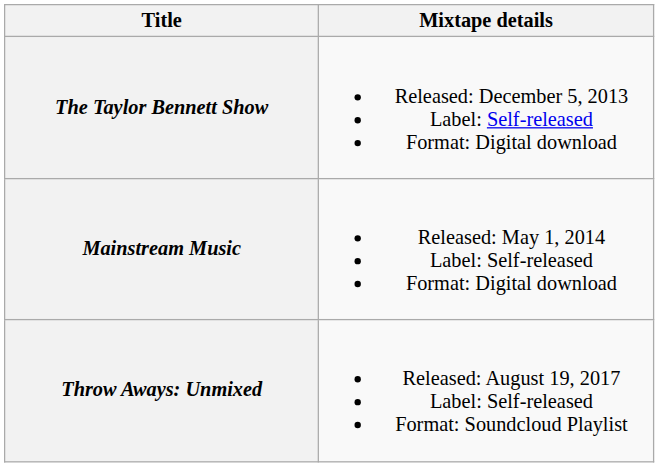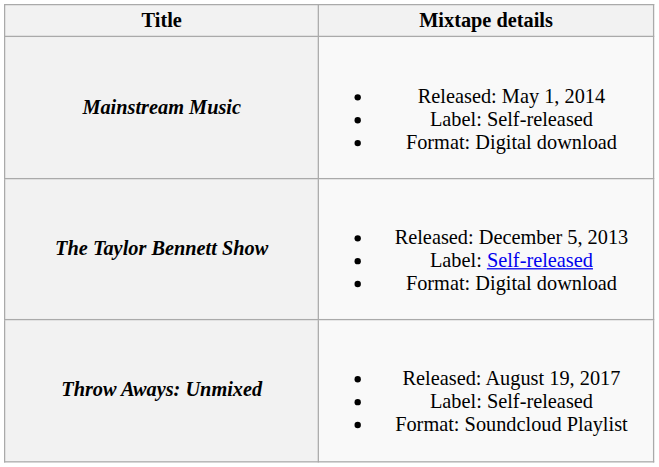 <table class="wikitable plainrowheaders" style="text-align:center;">
 <tr>
 <th scope="col" style="width:15em;">Title</th>
 <th scope="col" style="width:16em;">Mixtape details</th>
 </tr>
 <tr>
+<th scope="row"><em>Mainstream Music</em></th>
+<td><br><ul><li>Released: May 1, 2014</li><li>Label: Self-released</li><li>Format: Digital download</li></ul></td>
+</tr>
+<tr>
 <th scope="row"><em>The Taylor Bennett Show</em></th>
 <td><br><ul><li>Released: December 5, 2013</li><li>Label: <a href='#'>Self-released</a></li><li>Format: Digital download</li></ul></td>
-</tr>
-<tr>
-<th scope="row"><em>Mainstream Music</em></th>
-<td><br><ul><li>Released: May 1, 2014</li><li>Label: Self-released</li><li>Format: Digital download</li></ul></td>
 </tr>
 <tr>
 <th scope="row"><em>Throw Aways: Unmixed</em></th>
 <td><br><ul><li>Released: August 19, 2017</li><li>Label: Self-released</li><li>Format: Soundcloud Playlist</li></ul></td>
 </tr>
 </table>
